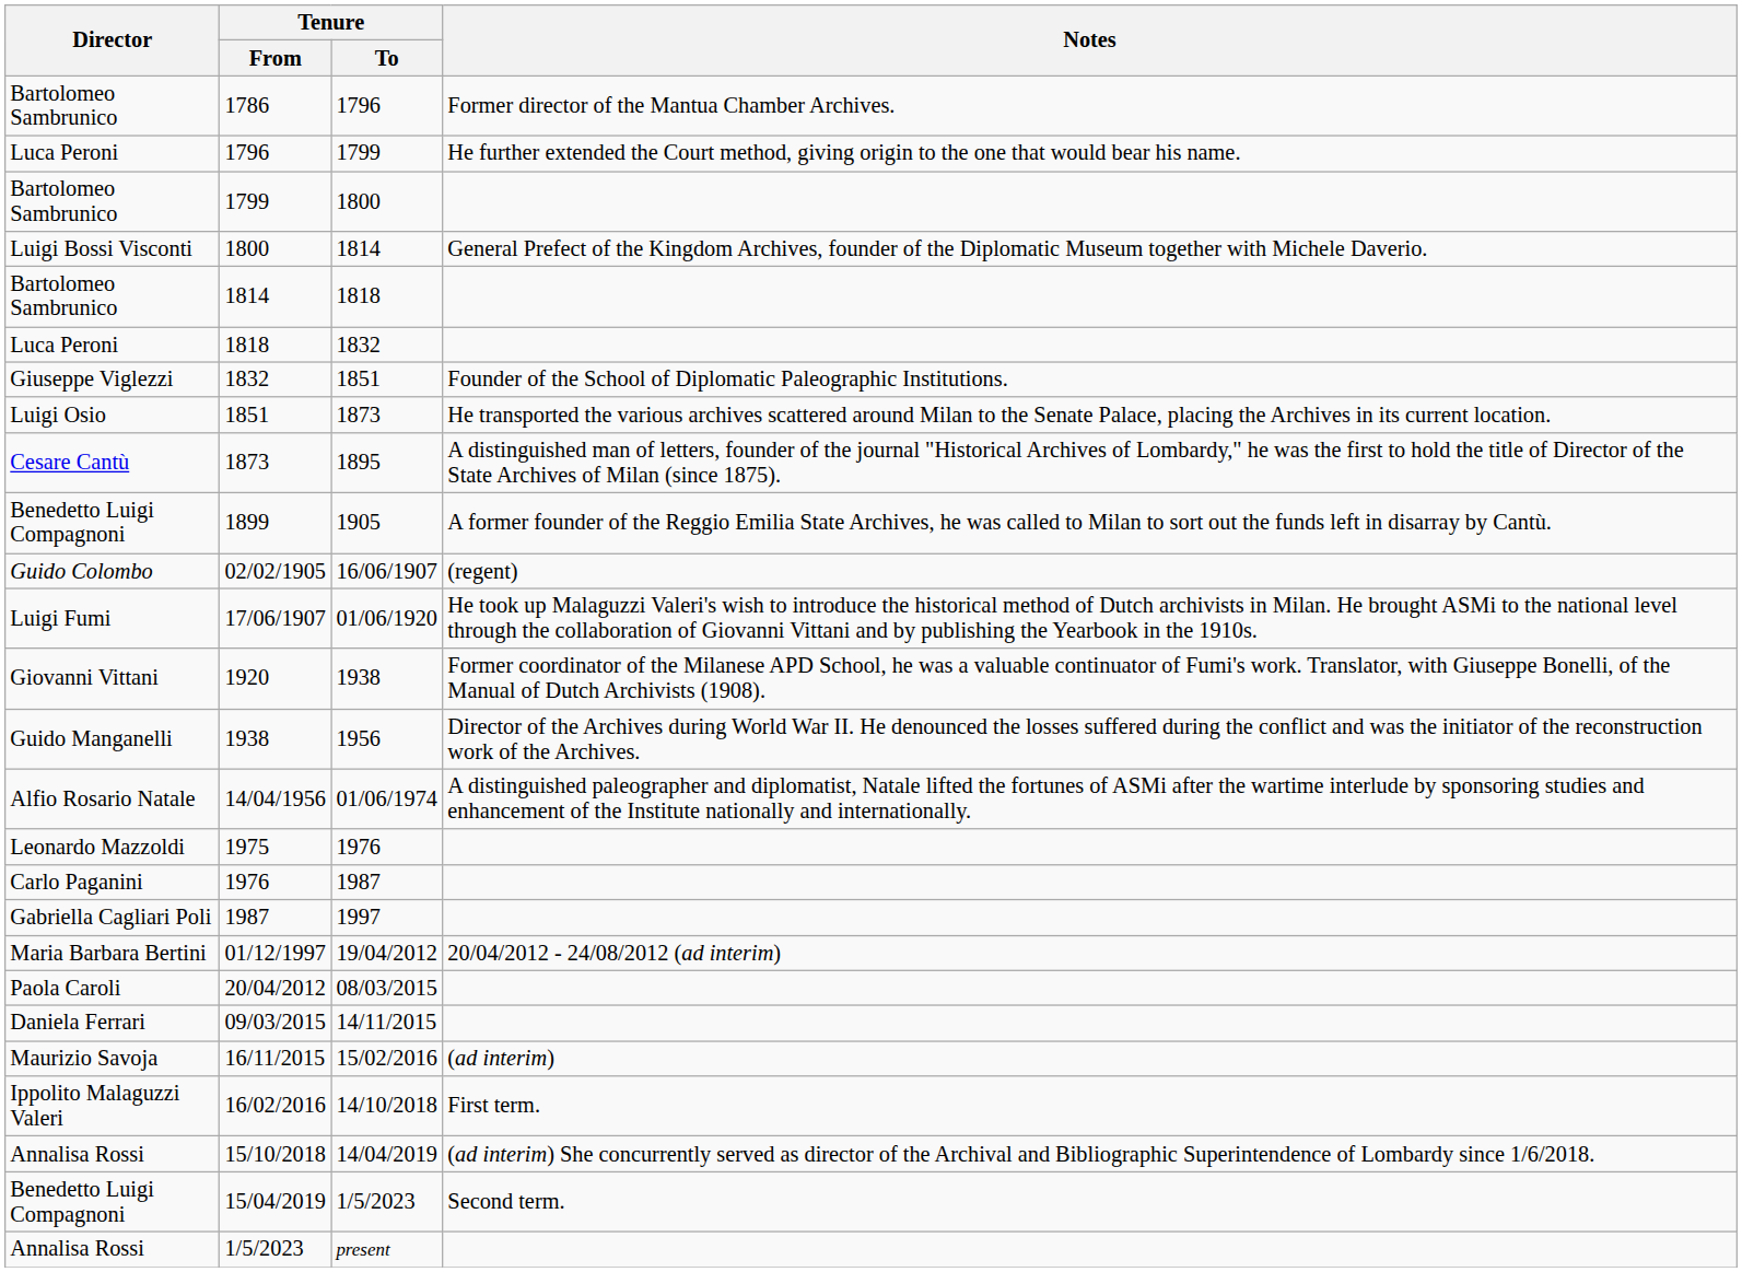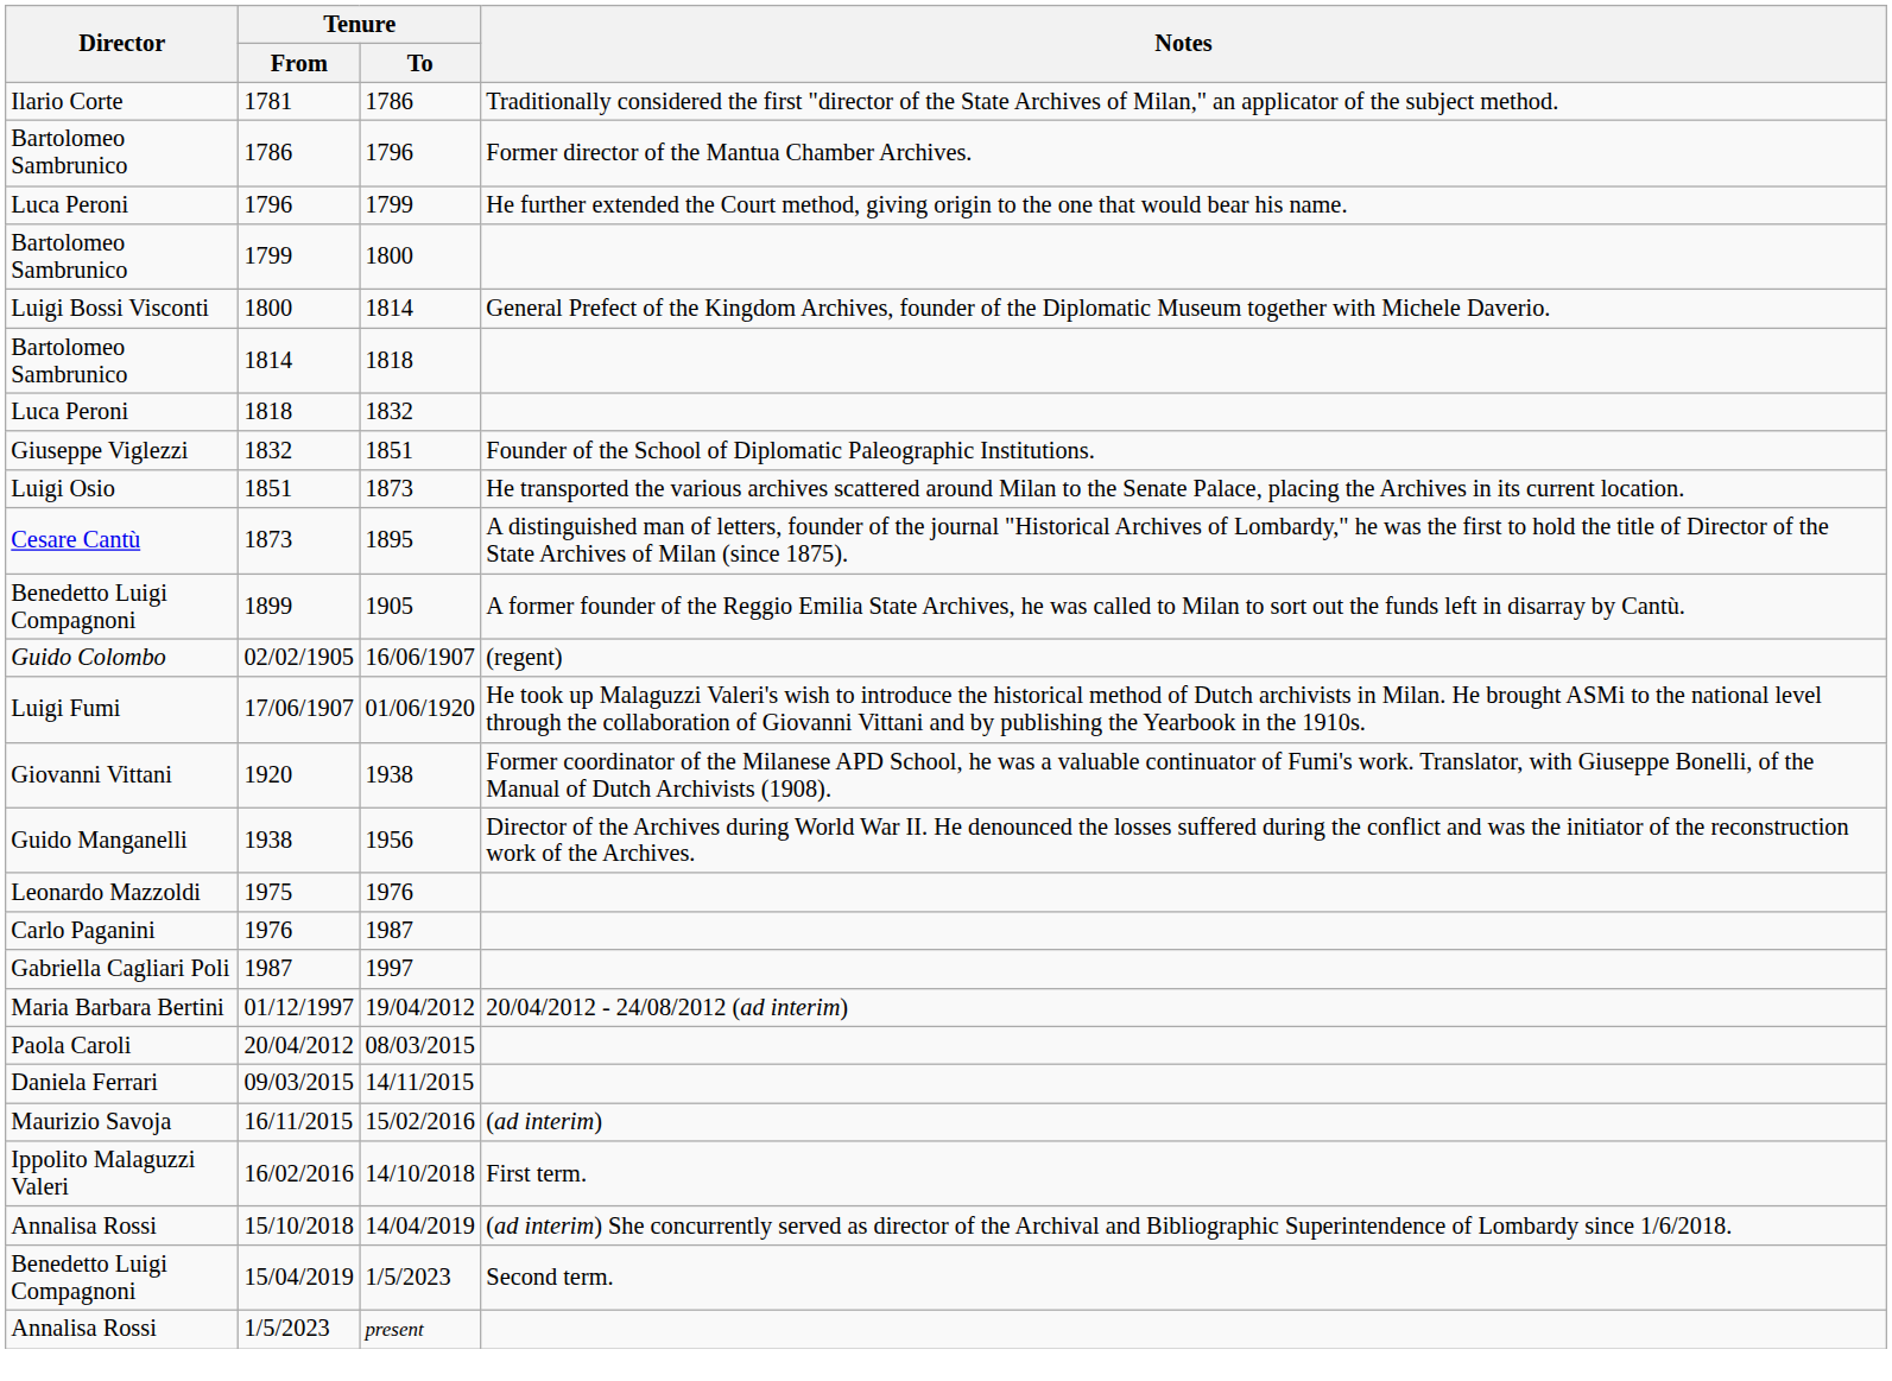 <table class="wikitable">
 <tr>
 <th rowspan="2">Director</th>
 <th colspan="2">Tenure</th>
 <th rowspan="2">Notes</th>
 </tr>
 <tr>
 <th>From</th>
 <th>To</th>
+</tr>
+<tr>
+<td>Ilario Corte</td>
+<td>1781</td>
+<td>1786</td>
+<td>Traditionally considered the first "director of the State Archives of Milan," an applicator of the subject method.</td>
 </tr>
 <tr>
 <td>Bartolomeo Sambrunico</td>
 <td>1786</td>
 <td>1796</td>
 <td>Former director of the Mantua Chamber Archives.</td>
 </tr>
 <tr>
 <td>Luca Peroni</td>
 <td>1796</td>
 <td>1799</td>
 <td>He further extended the Court method, giving origin to the one that would bear his name.</td>
 </tr>
 <tr>
 <td>Bartolomeo Sambrunico</td>
 <td>1799</td>
 <td>1800</td>
 <td></td>
 </tr>
 <tr>
 <td>Luigi Bossi Visconti</td>
 <td>1800</td>
 <td>1814</td>
 <td>General Prefect of the Kingdom Archives, founder of the Diplomatic Museum together with Michele Daverio.</td>
 </tr>
 <tr>
 <td>Bartolomeo Sambrunico</td>
 <td>1814</td>
 <td>1818</td>
 <td></td>
 </tr>
 <tr>
 <td>Luca Peroni</td>
 <td>1818</td>
 <td>1832</td>
 <td></td>
 </tr>
 <tr>
 <td>Giuseppe Viglezzi</td>
 <td>1832</td>
 <td>1851</td>
 <td>Founder of the School of Diplomatic Paleographic Institutions.</td>
 </tr>
 <tr>
 <td>Luigi Osio</td>
 <td>1851</td>
 <td>1873</td>
 <td>He transported the various archives scattered around Milan to the Senate Palace, placing the Archives in its current location.</td>
 </tr>
 <tr>
 <td><a href='#'>Cesare Cantù</a></td>
 <td>1873</td>
 <td>1895</td>
 <td>A distinguished man of letters, founder of the journal "Historical Archives of Lombardy," he was the first to hold the title of Director of the State Archives of Milan (since 1875).</td>
 </tr>
 <tr>
 <td>Benedetto Luigi Compagnoni</td>
 <td>1899</td>
 <td>1905</td>
 <td>A former founder of the Reggio Emilia State Archives, he was called to Milan to sort out the funds left in disarray by Cantù.</td>
 </tr>
 <tr>
 <td><em>Guido Colombo</em></td>
 <td>02/02/1905</td>
 <td>16/06/1907</td>
 <td>(regent)</td>
 </tr>
 <tr>
 <td>Luigi Fumi</td>
 <td>17/06/1907</td>
 <td>01/06/1920</td>
 <td>He took up Malaguzzi Valeri's wish to introduce the historical method of Dutch archivists in Milan. He brought ASMi to the national level through the collaboration of Giovanni Vittani and by publishing the Yearbook in the 1910s.</td>
 </tr>
 <tr>
 <td>Giovanni Vittani</td>
 <td>1920</td>
 <td>1938</td>
 <td>Former coordinator of the Milanese APD School, he was a valuable continuator of Fumi's work. Translator, with Giuseppe Bonelli, of the Manual of Dutch Archivists (1908).</td>
 </tr>
 <tr>
 <td>Guido Manganelli</td>
 <td>1938</td>
 <td>1956</td>
 <td>Director of the Archives during World War II. He denounced the losses suffered during the conflict and was the initiator of the reconstruction work of the Archives.</td>
 </tr>
 <tr>
-<td>Alfio Rosario Natale</td>
-<td>14/04/1956</td>
-<td>01/06/1974</td>
-<td>A distinguished paleographer and diplomatist, Natale lifted the fortunes of ASMi after the wartime interlude by sponsoring studies and enhancement of the Institute nationally and internationally.</td>
-</tr>
-<tr>
 <td>Leonardo Mazzoldi</td>
 <td>1975</td>
 <td>1976</td>
 <td></td>
 </tr>
 <tr>
 <td>Carlo Paganini</td>
 <td>1976</td>
 <td>1987</td>
 <td></td>
 </tr>
 <tr>
 <td>Gabriella Cagliari Poli</td>
 <td>1987</td>
 <td>1997</td>
 <td></td>
 </tr>
 <tr>
 <td>Maria Barbara Bertini</td>
 <td>01/12/1997</td>
 <td>19/04/2012</td>
 <td>20/04/2012 - 24/08/2012 (<em>ad interim</em>)</td>
 </tr>
 <tr>
 <td>Paola Caroli</td>
 <td>20/04/2012</td>
 <td>08/03/2015</td>
 <td></td>
 </tr>
 <tr>
 <td>Daniela Ferrari</td>
 <td>09/03/2015</td>
 <td>14/11/2015</td>
 <td></td>
 </tr>
 <tr>
 <td>Maurizio Savoja</td>
 <td>16/11/2015</td>
 <td>15/02/2016</td>
 <td>(<em>ad interim</em>)</td>
 </tr>
 <tr>
 <td>Ippolito Malaguzzi Valeri</td>
 <td>16/02/2016</td>
 <td>14/10/2018</td>
 <td>First term.</td>
 </tr>
 <tr>
 <td>Annalisa Rossi</td>
 <td>15/10/2018</td>
 <td>14/04/2019</td>
 <td>(<em>ad interim</em>) She concurrently served as director of the Archival and Bibliographic Superintendence of Lombardy since 1/6/2018.</td>
 </tr>
 <tr>
 <td>Benedetto Luigi Compagnoni</td>
 <td>15/04/2019</td>
 <td>1/5/2023</td>
 <td>Second term.</td>
 </tr>
 <tr>
 <td>Annalisa Rossi</td>
 <td>1/5/2023</td>
 <td><em><small>present</small></em></td>
 <td></td>
 </tr>
 </table>
